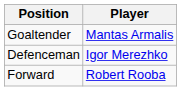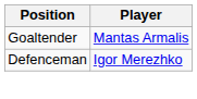 <table class="wikitable">
 <tr>
 <th>Position</th>
 <th>Player</th>
 </tr>
 <tr>
 <td>Goaltender</td>
 <td> <a href='#'>Mantas Armalis</a></td>
 </tr>
 <tr>
 <td>Defenceman</td>
 <td> <a href='#'>Igor Merezhko</a></td>
 </tr>
-<tr>
-<td>Forward</td>
-<td> <a href='#'>Robert Rooba</a></td>
-</tr>
 </table>
